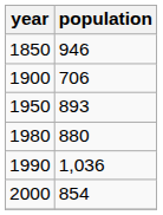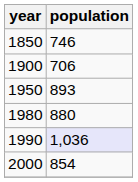 <table class="wikitable">
 <tr>
 <th>year</th>
 <th>population</th>
 </tr>
 <tr>
 <td>1850</td>
-<td>946</td>
+<td>746</td>
 </tr>
 <tr>
 <td>1900</td>
 <td>706</td>
 </tr>
 <tr>
 <td>1950</td>
 <td>893</td>
 </tr>
 <tr>
 <td>1980</td>
 <td>880</td>
 </tr>
 <tr>
 <td>1990</td>
-<td>1,036</td>
+<td style="background: lavender;">1,036</td>
 </tr>
 <tr>
 <td>2000</td>
 <td>854</td>
 </tr>
 <tr>
 </tr>
 </table>
